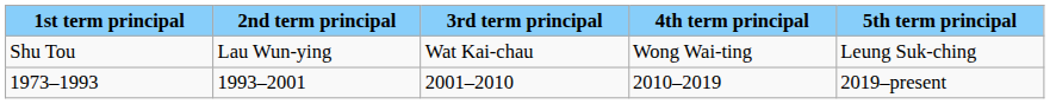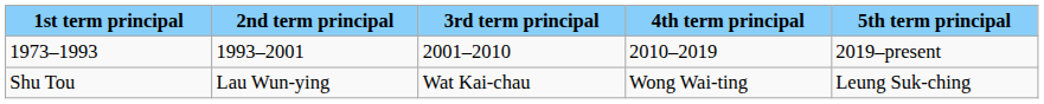 <table class="wikitable" width="67%">
 <tr style="background:#87CEFA; color:black" align=center>
 <td style="width:4%"><strong>1st term principal</strong></td>
 <td style="width:4%"><strong>2nd term principal</strong></td>
 <td style="width:4%"><strong>3rd term principal</strong></td>
 <td style="width:4%"><strong>4th  term principal</strong></td>
 <td style="width:4%"><strong>5th  term principal</strong></td>
 </tr>
 <tr>
+<td>1973–1993</td>
+<td>1993–2001</td>
+<td>2001–2010</td>
+<td>2010–2019</td>
+<td>2019–present</td>
+</tr>
+<tr>
 <td>Shu Tou</td>
 <td>Lau Wun-ying</td>
 <td>Wat Kai-chau</td>
 <td>Wong Wai-ting</td>
 <td>Leung Suk-ching</td>
 </tr>
-<tr>
-<td>1973–1993</td>
-<td>1993–2001</td>
-<td>2001–2010</td>
-<td>2010–2019</td>
-<td>2019–present</td>
-</tr>
 </table>
